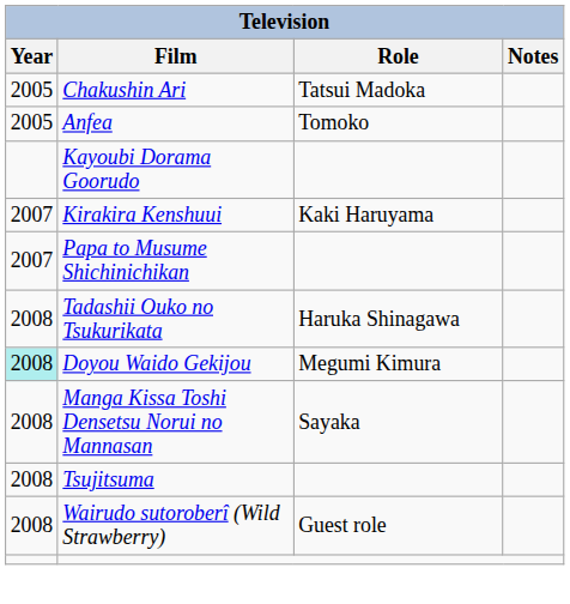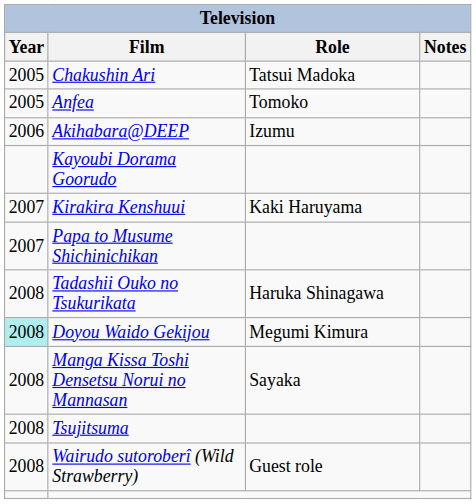 <table class="wikitable">
 <tr>
 <th colspan="4" style="background: LightSteelBlue;">Television</th>
 </tr>
 <tr style="background:#ccc;">
 <th>Year</th>
 <th style="width:170px;">Film</th>
 <th style="width:150px;">Role</th>
 <th>Notes</th>
 </tr>
 <tr>
 <td>2005</td>
 <td><em><a href='#'>Chakushin Ari</a></em></td>
 <td>Tatsui Madoka</td>
 <td></td>
 </tr>
 <tr>
 <td>2005</td>
 <td><em><a href='#'>Anfea</a></em></td>
 <td>Tomoko</td>
+<td></td>
+</tr>
+<tr>
+<td>2006</td>
+<td><em><a href='#'>Akihabara@DEEP</a></em></td>
+<td>Izumu</td>
 <td></td>
 </tr>
 <tr>
 <td></td>
 <td><em><a href='#'>Kayoubi Dorama Goorudo</a></em></td>
 <td></td>
 <td></td>
 </tr>
 <tr>
 <td>2007</td>
 <td><em><a href='#'>Kirakira Kenshuui</a></em></td>
 <td>Kaki Haruyama</td>
 <td></td>
 </tr>
 <tr>
 <td>2007</td>
 <td><em><a href='#'>Papa to Musume Shichinichikan</a></em></td>
 <td></td>
 <td></td>
 </tr>
 <tr>
 <td>2008</td>
 <td><em><a href='#'>Tadashii Ouko no Tsukurikata</a></em></td>
 <td>Haruka Shinagawa</td>
 <td></td>
 </tr>
 <tr>
 <td style="background: paleturquoise;">2008</td>
 <td><em><a href='#'>Doyou Waido Gekijou</a></em></td>
 <td>Megumi Kimura</td>
 <td></td>
 </tr>
 <tr>
 <td>2008</td>
 <td><em><a href='#'>Manga Kissa Toshi Densetsu Norui no Mannasan</a></em></td>
 <td>Sayaka</td>
 <td></td>
 </tr>
 <tr>
 <td>2008</td>
 <td><em><a href='#'>Tsujitsuma</a></em></td>
 <td></td>
 <td></td>
 </tr>
 <tr>
 <td>2008</td>
 <td><em><a href='#'>Wairudo sutoroberî</a> (Wild Strawberry)</em></td>
 <td>Guest role</td>
 <td></td>
 </tr>
 <tr>
 <td></td>
 </tr>
 </table>
